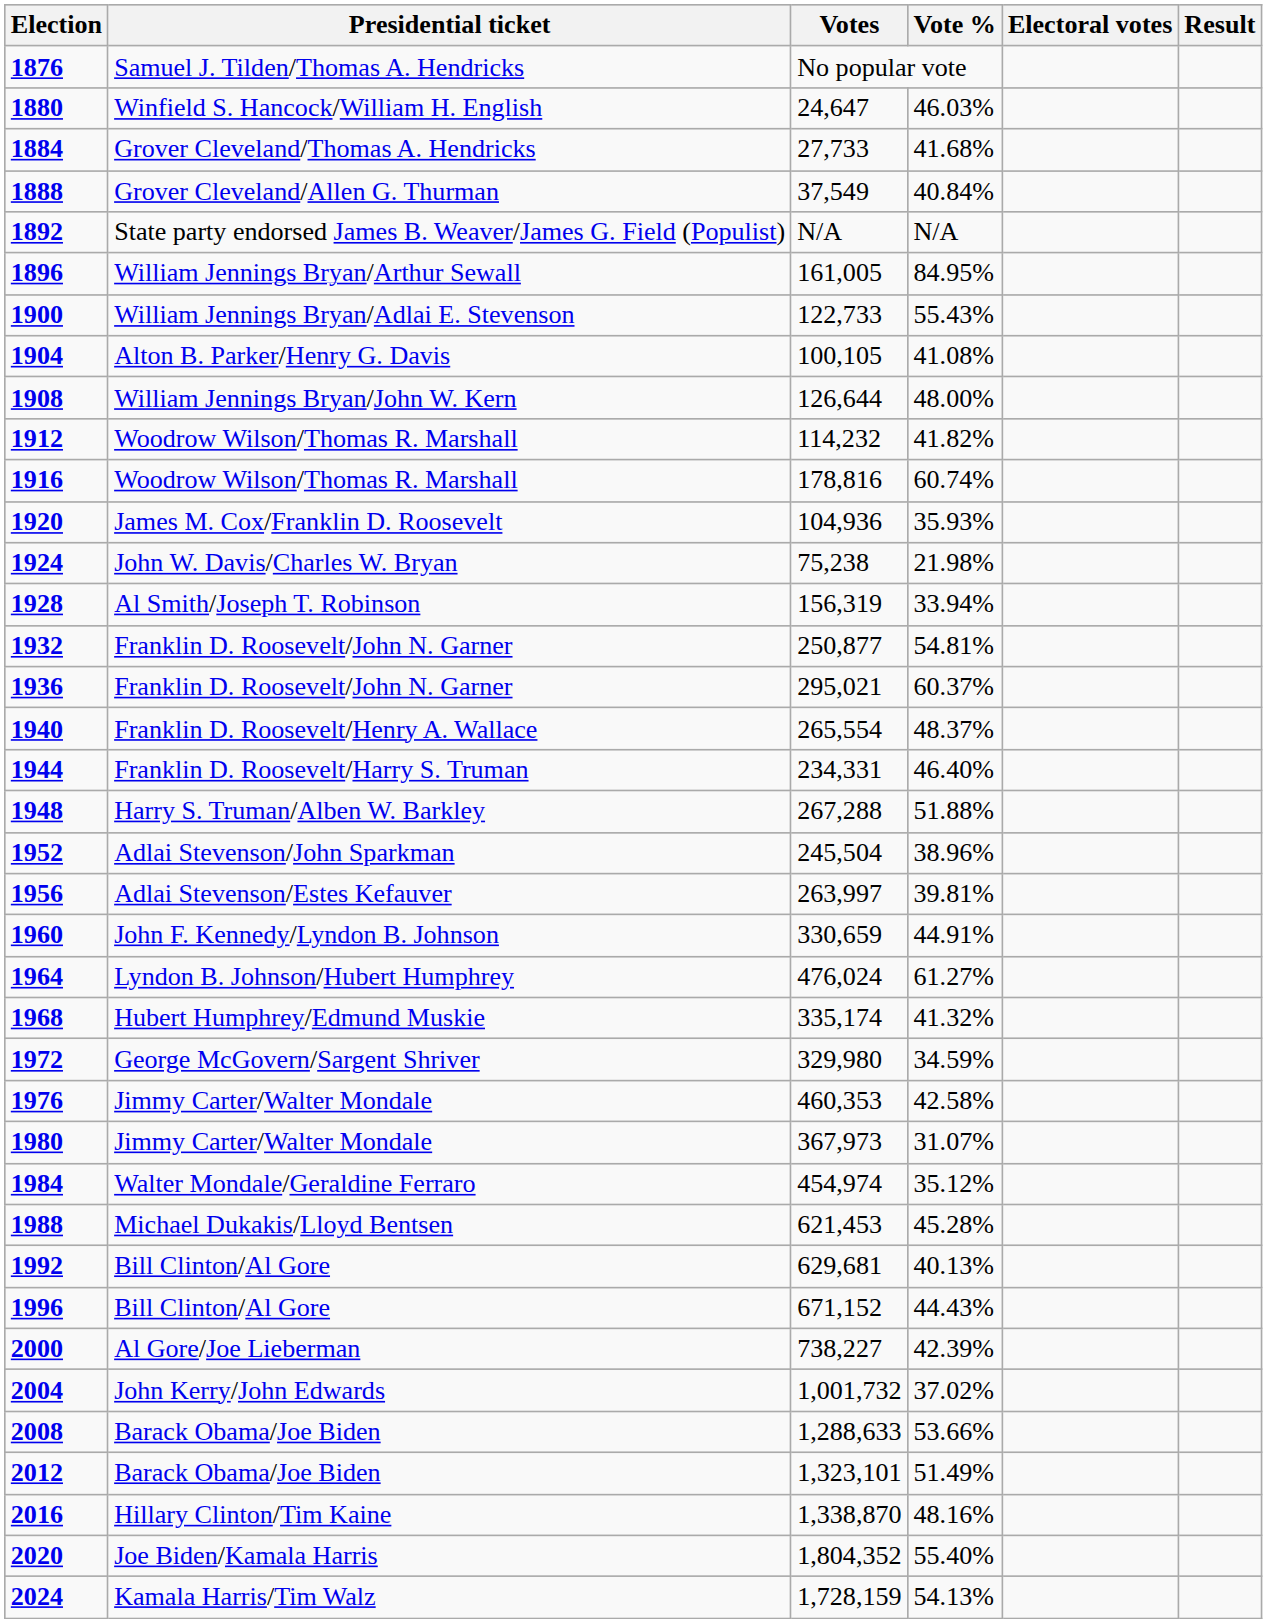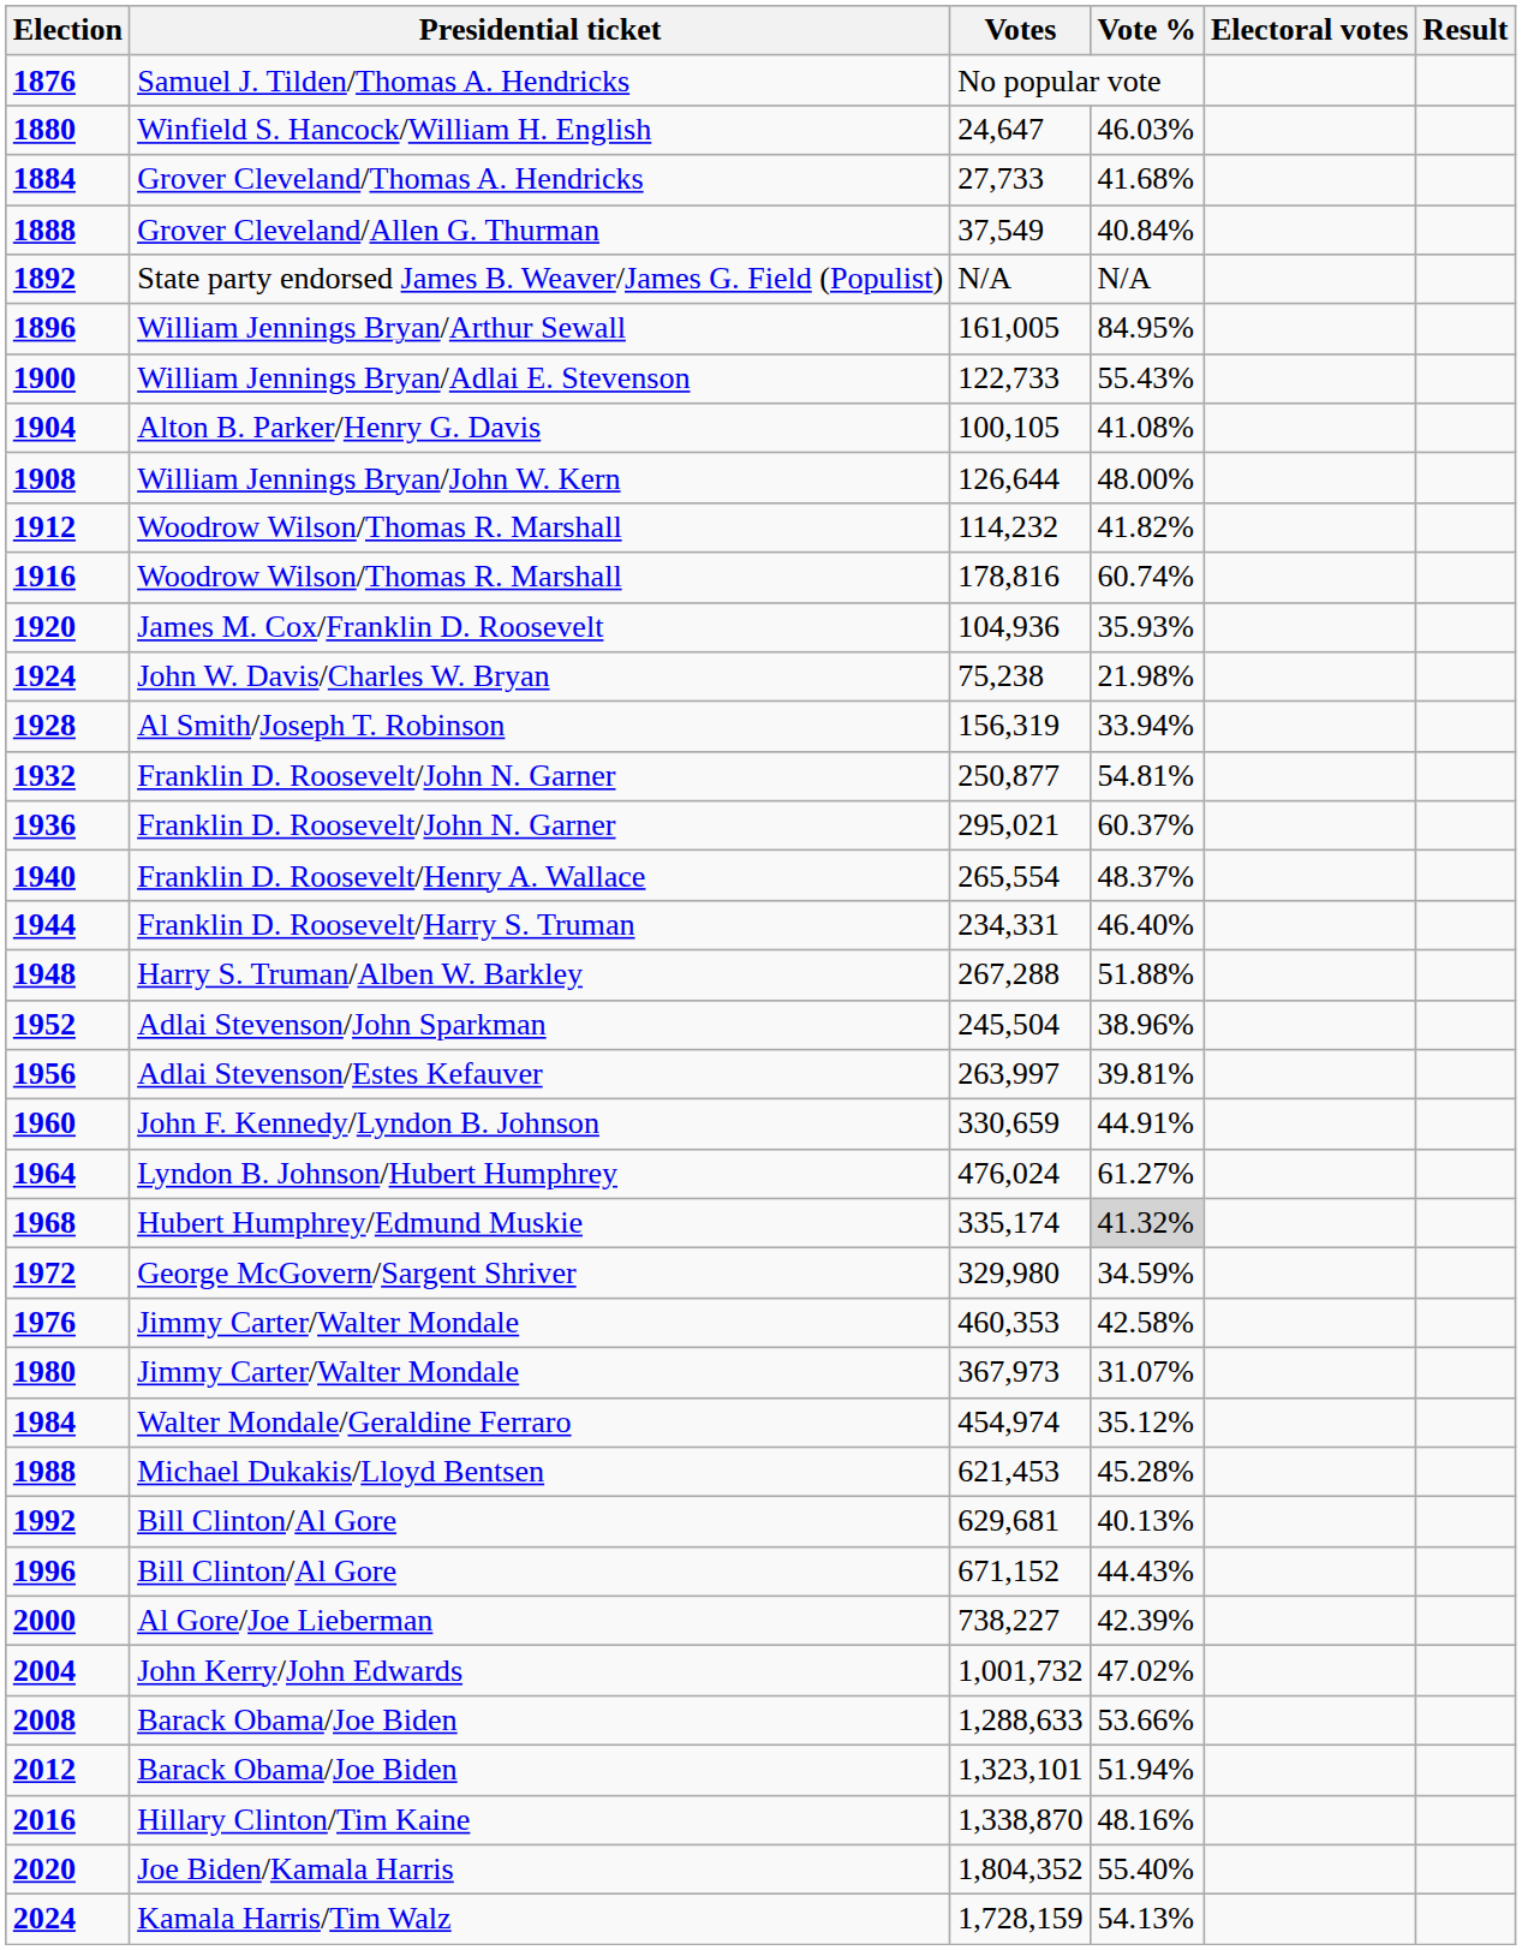 <table class="wikitable">
 <tr>
 <th>Election</th>
 <th>Presidential ticket</th>
 <th>Votes</th>
 <th>Vote %</th>
 <th>Electoral votes</th>
 <th>Result</th>
 </tr>
 <tr>
 <td><strong><a href='#'>1876</a></strong></td>
 <td><a href='#'>Samuel J. Tilden</a>/<a href='#'>Thomas A. Hendricks</a></td>
 <td colspan="2">No popular vote</td>
 <td></td>
 <td></td>
 </tr>
 <tr>
 <td><strong><a href='#'>1880</a></strong></td>
 <td><a href='#'>Winfield S. Hancock</a>/<a href='#'>William H. English</a></td>
 <td>24,647</td>
 <td>46.03%</td>
 <td></td>
 <td></td>
 </tr>
 <tr>
 <td><strong><a href='#'>1884</a></strong></td>
 <td><a href='#'>Grover Cleveland</a>/<a href='#'>Thomas A. Hendricks</a></td>
 <td>27,733</td>
 <td>41.68%</td>
 <td></td>
 <td></td>
 </tr>
 <tr>
 <td><strong><a href='#'>1888</a></strong></td>
 <td><a href='#'>Grover Cleveland</a>/<a href='#'>Allen G. Thurman</a></td>
 <td>37,549</td>
 <td>40.84%</td>
 <td></td>
 <td></td>
 </tr>
 <tr>
 <td><strong><a href='#'>1892</a></strong></td>
 <td>State party endorsed <a href='#'>James B. Weaver</a>/<a href='#'>James G. Field</a> (<a href='#'>Populist</a>)</td>
 <td>N/A</td>
 <td>N/A</td>
 <td></td>
 <td></td>
 </tr>
 <tr>
 <td><strong><a href='#'>1896</a></strong></td>
 <td><a href='#'>William Jennings Bryan</a>/<a href='#'>Arthur Sewall</a></td>
 <td>161,005</td>
 <td>84.95%</td>
 <td></td>
 <td></td>
 </tr>
 <tr>
 <td><strong><a href='#'>1900</a></strong></td>
 <td><a href='#'>William Jennings Bryan</a>/<a href='#'>Adlai E. Stevenson</a></td>
 <td>122,733</td>
 <td>55.43%</td>
 <td></td>
 <td></td>
 </tr>
 <tr>
 <td><strong><a href='#'>1904</a></strong></td>
 <td><a href='#'>Alton B. Parker</a>/<a href='#'>Henry G. Davis</a></td>
 <td>100,105</td>
 <td>41.08%</td>
 <td></td>
 <td></td>
 </tr>
 <tr>
 <td><strong><a href='#'>1908</a></strong></td>
 <td><a href='#'>William Jennings Bryan</a>/<a href='#'>John W. Kern</a></td>
 <td>126,644</td>
 <td>48.00%</td>
 <td></td>
 <td></td>
 </tr>
 <tr>
 <td><strong><a href='#'>1912</a></strong></td>
 <td><a href='#'>Woodrow Wilson</a>/<a href='#'>Thomas R. Marshall</a></td>
 <td>114,232</td>
 <td>41.82%</td>
 <td></td>
 <td></td>
 </tr>
 <tr>
 <td><strong><a href='#'>1916</a></strong></td>
 <td><a href='#'>Woodrow Wilson</a>/<a href='#'>Thomas R. Marshall</a></td>
 <td>178,816</td>
 <td>60.74%</td>
 <td></td>
 <td></td>
 </tr>
 <tr>
 <td><strong><a href='#'>1920</a></strong></td>
 <td><a href='#'>James M. Cox</a>/<a href='#'>Franklin D. Roosevelt</a></td>
 <td>104,936</td>
 <td>35.93%</td>
 <td></td>
 <td></td>
 </tr>
 <tr>
 <td><strong><a href='#'>1924</a></strong></td>
 <td><a href='#'>John W. Davis</a>/<a href='#'>Charles W. Bryan</a></td>
 <td>75,238</td>
 <td>21.98%</td>
 <td></td>
 <td></td>
 </tr>
 <tr>
 <td><strong><a href='#'>1928</a></strong></td>
 <td><a href='#'>Al Smith</a>/<a href='#'>Joseph T. Robinson</a></td>
 <td>156,319</td>
 <td>33.94%</td>
 <td></td>
 <td></td>
 </tr>
 <tr>
 <td><strong><a href='#'>1932</a></strong></td>
 <td><a href='#'>Franklin D. Roosevelt</a>/<a href='#'>John N. Garner</a></td>
 <td>250,877</td>
 <td>54.81%</td>
 <td></td>
 <td></td>
 </tr>
 <tr>
 <td><strong><a href='#'>1936</a></strong></td>
 <td><a href='#'>Franklin D. Roosevelt</a>/<a href='#'>John N. Garner</a></td>
 <td>295,021</td>
 <td>60.37%</td>
 <td></td>
 <td></td>
 </tr>
 <tr>
 <td><strong><a href='#'>1940</a></strong></td>
 <td><a href='#'>Franklin D. Roosevelt</a>/<a href='#'>Henry A. Wallace</a></td>
 <td>265,554</td>
 <td>48.37%</td>
 <td></td>
 <td></td>
 </tr>
 <tr>
 <td><strong><a href='#'>1944</a></strong></td>
 <td><a href='#'>Franklin D. Roosevelt</a>/<a href='#'>Harry S. Truman</a></td>
 <td>234,331</td>
 <td>46.40%</td>
 <td></td>
 <td></td>
 </tr>
 <tr>
 <td><strong><a href='#'>1948</a></strong></td>
 <td><a href='#'>Harry S. Truman</a>/<a href='#'>Alben W. Barkley</a></td>
 <td>267,288</td>
 <td>51.88%</td>
 <td></td>
 <td></td>
 </tr>
 <tr>
 <td><strong><a href='#'>1952</a></strong></td>
 <td><a href='#'>Adlai Stevenson</a>/<a href='#'>John Sparkman</a></td>
 <td>245,504</td>
 <td>38.96%</td>
 <td></td>
 <td></td>
 </tr>
 <tr>
 <td><strong><a href='#'>1956</a></strong></td>
 <td><a href='#'>Adlai Stevenson</a>/<a href='#'>Estes Kefauver</a></td>
 <td>263,997</td>
 <td>39.81%</td>
 <td></td>
 <td></td>
 </tr>
 <tr>
 <td><strong><a href='#'>1960</a></strong></td>
 <td><a href='#'>John F. Kennedy</a>/<a href='#'>Lyndon B. Johnson</a></td>
 <td>330,659</td>
 <td>44.91%</td>
 <td></td>
 <td></td>
 </tr>
 <tr>
 <td><strong><a href='#'>1964</a></strong></td>
 <td><a href='#'>Lyndon B. Johnson</a>/<a href='#'>Hubert Humphrey</a></td>
 <td>476,024</td>
 <td>61.27%</td>
 <td></td>
 <td></td>
 </tr>
 <tr>
 <td><strong><a href='#'>1968</a></strong></td>
 <td><a href='#'>Hubert Humphrey</a>/<a href='#'>Edmund Muskie</a></td>
 <td>335,174</td>
-<td>41.32%</td>
+<td style="background: lightgrey;">41.32%</td>
 <td></td>
 <td></td>
 </tr>
 <tr>
 <td><strong><a href='#'>1972</a></strong></td>
 <td><a href='#'>George McGovern</a>/<a href='#'>Sargent Shriver</a></td>
 <td>329,980</td>
 <td>34.59%</td>
 <td></td>
 <td></td>
 </tr>
 <tr>
 <td><strong><a href='#'>1976</a></strong></td>
 <td><a href='#'>Jimmy Carter</a>/<a href='#'>Walter Mondale</a></td>
 <td>460,353</td>
 <td>42.58%</td>
 <td></td>
 <td></td>
 </tr>
 <tr>
 <td><strong><a href='#'>1980</a></strong></td>
 <td><a href='#'>Jimmy Carter</a>/<a href='#'>Walter Mondale</a></td>
 <td>367,973</td>
 <td>31.07%</td>
 <td></td>
 <td></td>
 </tr>
 <tr>
 <td><strong><a href='#'>1984</a></strong></td>
 <td><a href='#'>Walter Mondale</a>/<a href='#'>Geraldine Ferraro</a></td>
 <td>454,974</td>
 <td>35.12%</td>
 <td></td>
 <td></td>
 </tr>
 <tr>
 <td><strong><a href='#'>1988</a></strong></td>
 <td><a href='#'>Michael Dukakis</a>/<a href='#'>Lloyd Bentsen</a></td>
 <td>621,453</td>
 <td>45.28%</td>
 <td></td>
 <td></td>
 </tr>
 <tr>
 <td><strong><a href='#'>1992</a></strong></td>
 <td><a href='#'>Bill Clinton</a>/<a href='#'>Al Gore</a></td>
 <td>629,681</td>
 <td>40.13%</td>
 <td></td>
 <td></td>
 </tr>
 <tr>
 <td><strong><a href='#'>1996</a></strong></td>
 <td><a href='#'>Bill Clinton</a>/<a href='#'>Al Gore</a></td>
 <td>671,152</td>
 <td>44.43%</td>
 <td></td>
 <td></td>
 </tr>
 <tr>
 <td><strong><a href='#'>2000</a></strong></td>
 <td><a href='#'>Al Gore</a>/<a href='#'>Joe Lieberman</a></td>
 <td>738,227</td>
 <td>42.39%</td>
 <td></td>
 <td></td>
 </tr>
 <tr>
 <td><strong><a href='#'>2004</a></strong></td>
 <td><a href='#'>John Kerry</a>/<a href='#'>John Edwards</a></td>
 <td>1,001,732</td>
-<td>37.02%</td>
+<td>47.02%</td>
 <td></td>
 <td></td>
 </tr>
 <tr>
 <td><strong><a href='#'>2008</a></strong></td>
 <td><a href='#'>Barack Obama</a>/<a href='#'>Joe Biden</a></td>
 <td>1,288,633</td>
 <td>53.66%</td>
 <td></td>
 <td></td>
 </tr>
 <tr>
 <td><strong><a href='#'>2012</a></strong></td>
 <td><a href='#'>Barack Obama</a>/<a href='#'>Joe Biden</a></td>
 <td>1,323,101</td>
-<td>51.49%</td>
+<td>51.94%</td>
 <td></td>
 <td></td>
 </tr>
 <tr>
 <td><strong><a href='#'>2016</a></strong></td>
 <td><a href='#'>Hillary Clinton</a>/<a href='#'>Tim Kaine</a></td>
 <td>1,338,870</td>
 <td>48.16%</td>
 <td></td>
 <td></td>
 </tr>
 <tr>
 <td><strong><a href='#'>2020</a></strong></td>
 <td><a href='#'>Joe Biden</a>/<a href='#'>Kamala Harris</a></td>
 <td>1,804,352</td>
 <td>55.40%</td>
 <td></td>
 <td></td>
 </tr>
 <tr>
 <td><strong><a href='#'>2024</a></strong></td>
 <td><a href='#'>Kamala Harris</a>/<a href='#'>Tim Walz</a></td>
 <td>1,728,159</td>
 <td>54.13%</td>
 <td></td>
 <td></td>
 </tr>
 </table>
